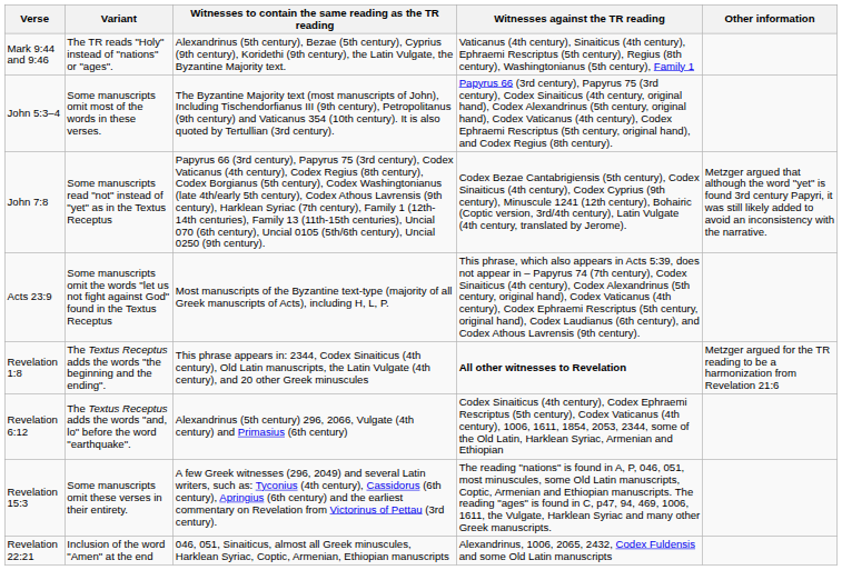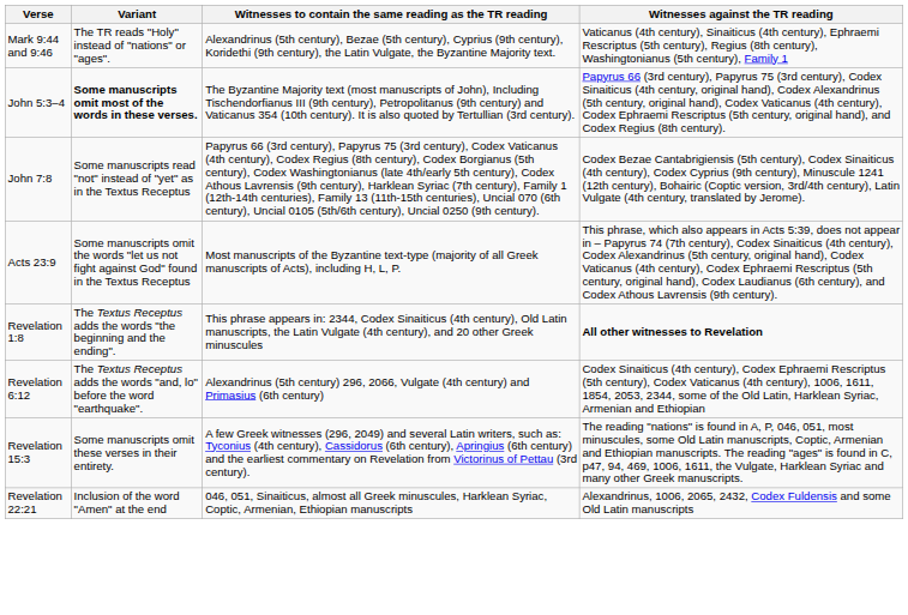 <table class="wikitable">
 <tr>
 <th>Verse</th>
 <th>Variant</th>
 <th>Witnesses to contain the same reading as the TR reading</th>
 <th>Witnesses against the TR reading</th>
-<th>Other information</th>
 </tr>
 <tr>
 <td>Mark 9:44 and 9:46</td>
 <td>The TR reads "Holy" instead of "nations" or "ages".</td>
 <td>Alexandrinus (5th century), Bezae (5th century), Cyprius (9th century), Koridethi (9th century), the Latin Vulgate, the Byzantine Majority text.</td>
 <td>Vaticanus (4th century), Sinaiticus (4th century), Ephraemi Rescriptus (5th century), Regius (8th century), Washingtonianus (5th century), <a href='#'>Family 1</a></td>
-<td></td>
 </tr>
 <tr>
 <td>John 5:3–4</td>
-<td>Some manuscripts omit most of the words in these verses.</td>
+<td><strong>Some manuscripts omit most of the words in these verses.</strong></td>
 <td>The Byzantine Majority text (most manuscripts of John), Including Tischendorfianus III (9th century), Petropolitanus (9th century) and Vaticanus 354 (10th century). It is also quoted by Tertullian (3rd century).</td>
 <td><a href='#'>Papyrus 66</a> (3rd century), Papyrus 75 (3rd century), Codex Sinaiticus (4th century, original hand), Codex Alexandrinus (5th century, original hand), Codex Vaticanus (4th century), Codex Ephraemi Rescriptus (5th century, original hand), and Codex Regius (8th century).</td>
-<td></td>
 </tr>
 <tr>
 <td>John 7:8</td>
 <td>Some manuscripts read "not" instead of "yet" as in the Textus Receptus</td>
 <td>Papyrus 66 (3rd century), Papyrus 75 (3rd century), Codex Vaticanus (4th century), Codex Regius (8th century), Codex Borgianus (5th century), Codex Washingtonianus (late 4th/early 5th century), Codex Athous Lavrensis (9th century), Harklean Syriac (7th century), Family 1 (12th-14th centuries), Family 13 (11th-15th centuries), Uncial 070 (6th century), Uncial 0105 (5th/6th century), Uncial 0250 (9th century).</td>
 <td>Codex Bezae Cantabrigiensis (5th century), Codex Sinaiticus (4th century), Codex Cyprius (9th century), Minuscule 1241 (12th century), Bohairic (Coptic version, 3rd/4th century), Latin Vulgate (4th century, translated by Jerome).</td>
-<td>Metzger argued that although the word "yet" is found 3rd century Papyri, it was still likely added to avoid an inconsistency with the narrative.</td>
 </tr>
 <tr>
 <td>Acts 23:9</td>
 <td>Some manuscripts omit the words "let us not fight against God" found in the Textus Receptus</td>
 <td>Most manuscripts of the Byzantine text-type (majority of all Greek manuscripts of Acts), including H, L, P.</td>
 <td>This phrase, which also appears in Acts 5:39, does not appear in – Papyrus 74 (7th century), Codex Sinaiticus (4th century), Codex Alexandrinus (5th century, original hand), Codex Vaticanus (4th century), Codex Ephraemi Rescriptus (5th century, original hand), Codex Laudianus (6th century), and Codex Athous Lavrensis (9th century).</td>
-<td></td>
 </tr>
 <tr>
 <td>Revelation 1:8</td>
 <td>The <em>Textus Receptus</em> adds the words "the beginning and the ending".</td>
 <td>This phrase appears in: 2344, Codex Sinaiticus (4th century), Old Latin manuscripts, the Latin Vulgate (4th century), and 20 other Greek minuscules</td>
 <td><strong>All other witnesses to Revelation</strong></td>
-<td>Metzger argued for the TR reading to be a harmonization from Revelation 21:6</td>
 </tr>
 <tr>
 <td>Revelation 6:12</td>
 <td>The <em>Textus Receptus</em> adds the words "and, lo" before the word "earthquake".</td>
 <td>Alexandrinus (5th century) 296, 2066, Vulgate (4th century) and <a href='#'>Primasius</a> (6th century)</td>
 <td>Codex Sinaiticus (4th century), Codex Ephraemi Rescriptus (5th century), Codex Vaticanus (4th century), 1006, 1611, 1854, 2053, 2344, some of the Old Latin, Harklean Syriac, Armenian and Ethiopian</td>
-<td></td>
 </tr>
 <tr>
 <td>Revelation 15:3</td>
 <td>Some manuscripts omit these verses in their entirety.</td>
 <td>A few Greek witnesses (296, 2049) and several Latin writers, such as: <a href='#'>Tyconius</a> (4th century), <a href='#'>Cassidorus</a> (6th century), <a href='#'>Apringius</a> (6th century) and the earliest commentary on Revelation from <a href='#'>Victorinus of Pettau</a> (3rd century).</td>
 <td>The reading "nations" is found in A, P, 046, 051, most minuscules, some Old Latin manuscripts, Coptic, Armenian and Ethiopian manuscripts. The reading "ages" is found in C, p47, 94, 469, 1006, 1611, the Vulgate, Harklean Syriac and many other Greek manuscripts.</td>
-<td></td>
 </tr>
 <tr>
 <td>Revelation 22:21</td>
 <td>Inclusion of the word "Amen" at the end</td>
 <td>046, 051, Sinaiticus, almost all Greek minuscules, Harklean Syriac, Coptic, Armenian, Ethiopian manuscripts</td>
 <td>Alexandrinus, 1006, 2065, 2432, <a href='#'>Codex Fuldensis</a> and some Old Latin manuscripts</td>
-<td></td>
 </tr>
 </table>
